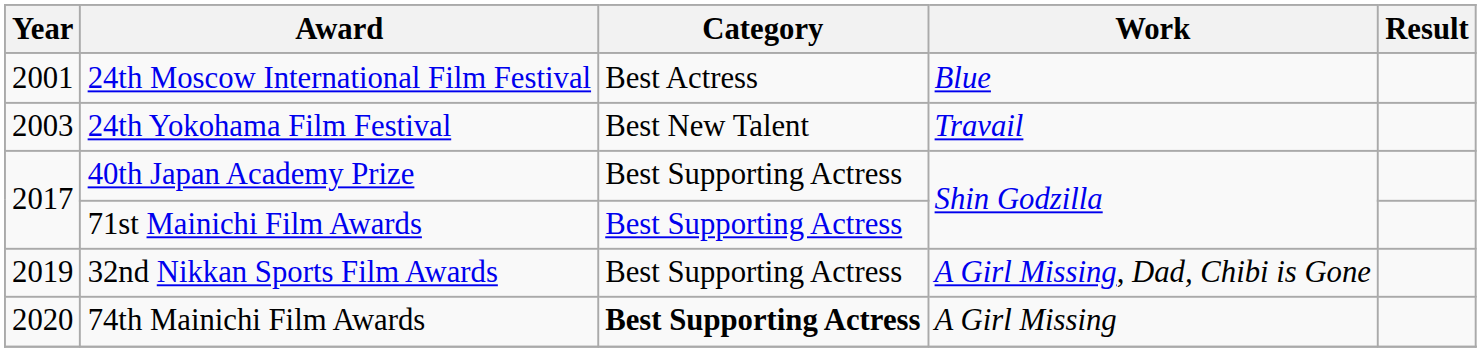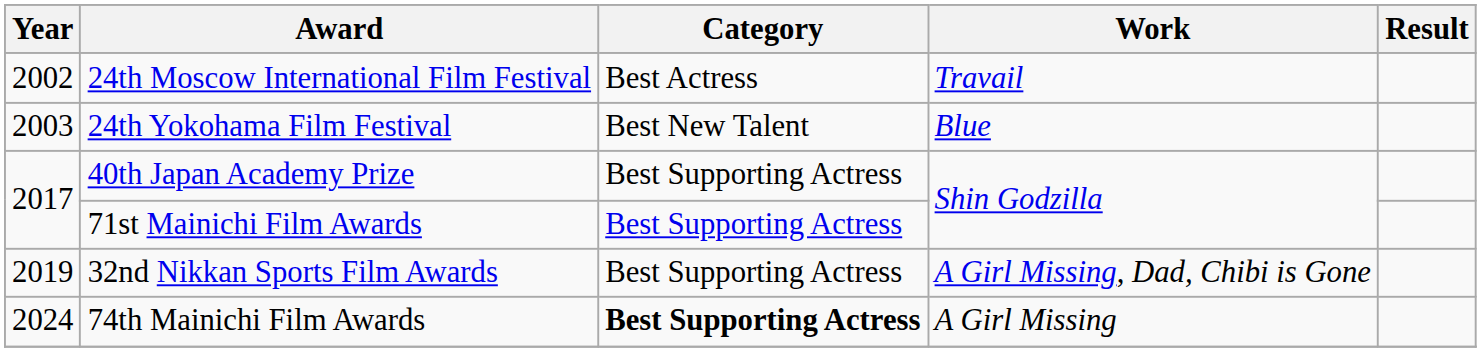 <table class="wikitable sortable">
 <tr>
 <th>Year</th>
 <th>Award</th>
 <th>Category</th>
 <th>Work</th>
 <th>Result</th>
 </tr>
 <tr>
-<td>2001</td>
+<td>2002</td>
 <td><a href='#'>24th Moscow International Film Festival</a></td>
 <td>Best Actress</td>
-<td><em><a href='#'>Blue</a></em></td>
+<td><em><a href='#'>Travail</a></em></td>
 <td></td>
 </tr>
 <tr>
 <td>2003</td>
 <td><a href='#'>24th Yokohama Film Festival</a></td>
 <td>Best New Talent</td>
-<td><em><a href='#'>Travail</a></em></td>
+<td><em><a href='#'>Blue</a></em></td>
 <td></td>
 </tr>
 <tr>
 <td rowspan=2>2017</td>
 <td><a href='#'>40th Japan Academy Prize</a></td>
 <td>Best Supporting Actress</td>
 <td rowspan=2><em><a href='#'>Shin Godzilla</a></em></td>
 <td></td>
 </tr>
 <tr>
 <td>71st <a href='#'>Mainichi Film Awards</a></td>
 <td><a href='#'>Best Supporting Actress</a></td>
 <td></td>
 </tr>
 <tr>
 <td>2019</td>
 <td>32nd <a href='#'>Nikkan Sports Film Awards</a></td>
 <td>Best Supporting Actress</td>
 <td><em><a href='#'>A Girl Missing</a></em>, <em>Dad, Chibi is Gone</em></td>
 <td></td>
 </tr>
 <tr>
-<td>2020</td>
+<td>2024</td>
 <td>74th Mainichi Film Awards</td>
 <td><strong>Best Supporting Actress</strong></td>
 <td><em>A Girl Missing</em></td>
 <td></td>
 </tr>
 <tr>
 </tr>
 </table>
